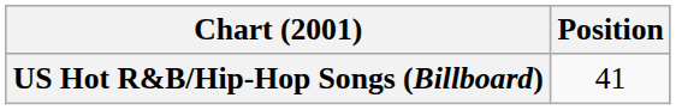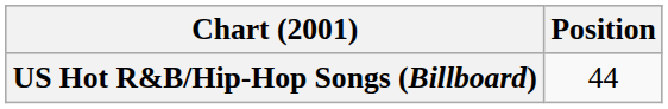 <table class="wikitable plainrowheaders" style="text-align:center">
 <tr>
 <th>Chart (2001)</th>
 <th>Position</th>
 </tr>
 <tr>
 <th scope="row">US Hot R&B/Hip-Hop Songs (<em>Billboard</em>)</th>
-<td>41</td>
+<td>44</td>
 </tr>
 </table>
